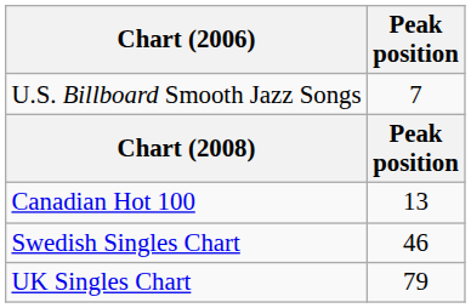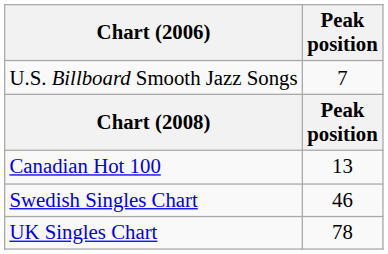 <table class="wikitable">
 <tr>
 <th align="center">Chart (2006)</th>
 <th align="center">Peak<br>position</th>
 </tr>
 <tr>
 <td align="left">U.S. <em>Billboard</em> Smooth Jazz Songs</td>
 <td align="center">7</td>
 </tr>
 <tr>
 <th align="center">Chart (2008)</th>
 <th align="center">Peak<br>position</th>
 </tr>
 <tr>
 <td align="left"><a href='#'>Canadian Hot 100</a></td>
 <td align="center">13</td>
 </tr>
 <tr>
 <td align="left"><a href='#'>Swedish Singles Chart</a></td>
 <td align="center">46</td>
 </tr>
 <tr>
 <td align="left"><a href='#'>UK Singles Chart</a></td>
-<td align="center">79</td>
+<td align="center">78</td>
 </tr>
 </table>
